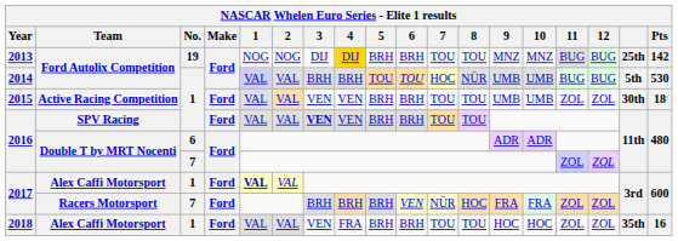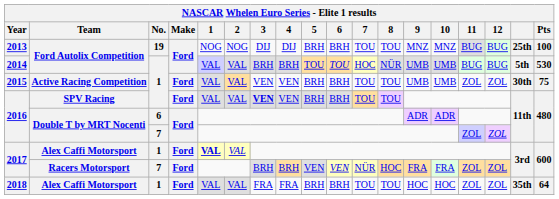 <table class="wikitable" style="text-align:center; font-size:75%">
 <tr>
 <th colspan=21><a href='#'>NASCAR</a> <a href='#'>Whelen Euro Series</a> - Elite 1 results</th>
 </tr>
 <tr>
 <th>Year</th>
 <th>Team</th>
 <th>No.</th>
 <th>Make</th>
 <th>1</th>
 <th>2</th>
 <th>3</th>
 <th>4</th>
 <th>5</th>
 <th>6</th>
 <th>7</th>
 <th>8</th>
 <th>9</th>
 <th>10</th>
 <th>11</th>
 <th>12</th>
 <th></th>
 <th>Pts</th>
 </tr>
 <tr>
 <th><a href='#'>2013</a></th>
 <th rowspan=2 nowrap><a href='#'>Ford Autolix Competition</a></th>
 <th>19</th>
 <th rowspan=2><a href='#'>Ford</a></th>
 <td><a href='#'>NOG</a></td>
 <td><a href='#'>NOG</a></td>
 <td><a href='#'>DIJ</a></td>
-<td style="background: gold;"><a href='#'>DIJ</a></td>
+<td><a href='#'>DIJ</a></td>
 <td><a href='#'>BRH</a></td>
 <td><a href='#'>BRH</a></td>
 <td><a href='#'>TOU</a></td>
 <td><a href='#'>TOU</a></td>
 <td><a href='#'>MNZ</a></td>
 <td><a href='#'>MNZ</a></td>
 <td style="background-color:#DFDFDF"><a href='#'>BUG</a><br></td>
 <td style="background-color:#DFFFDF"><a href='#'>BUG</a><br></td>
 <th>25th</th>
-<th>142</th>
+<th>100</th>
 </tr>
 <tr>
 <th><a href='#'>2014</a></th>
 <th rowspan=3>1</th>
 <td style="background-color:#CFCFFF"><a href='#'>VAL</a><br></td>
 <td style="background-color:#DFDFDF"><a href='#'>VAL</a><br></td>
 <td style="background-color:#DFDFDF"><a href='#'>BRH</a><br></td>
 <td style="background-color:#DFDFDF"><a href='#'>BRH</a><br></td>
 <td style="background-color:#FFDF9F"><a href='#'>TOU</a><br></td>
 <td style="background-color:#FFDF9F"><em><a href='#'>TOU</a></em><br></td>
 <td style="background-color:#FFFFBF"><a href='#'>HOC</a><br></td>
 <td style="background-color:#DFDFDF"><a href='#'>NÜR</a><br></td>
 <td style="background-color:#DFDFDF"><a href='#'>UMB</a><br></td>
 <td style="background-color:#DFDFDF"><a href='#'>UMB</a><br></td>
 <td style="background-color:#DFFFDF"><a href='#'>BUG</a><br></td>
 <td style="background-color:#DFFFDF"><a href='#'>BUG</a><br></td>
 <th>5th</th>
 <th>530</th>
 </tr>
 <tr>
 <th><a href='#'>2015</a></th>
 <th nowrap><a href='#'>Active Racing Competition</a></th>
 <th><a href='#'>Ford</a></th>
 <td style="background-color:#DFDFDF"><a href='#'>VAL</a><br></td>
 <td style="background-color:#FFDF9F"><a href='#'>VAL</a><br></td>
 <td><a href='#'>VEN</a></td>
 <td><a href='#'>VEN</a></td>
 <td><a href='#'>BRH</a></td>
 <td><a href='#'>BRH</a></td>
 <td><a href='#'>TOU</a></td>
 <td><a href='#'>TOU</a></td>
 <td><a href='#'>UMB</a></td>
 <td><a href='#'>UMB</a></td>
 <td><a href='#'>ZOL</a></td>
 <td><a href='#'>ZOL</a></td>
 <th>30th</th>
-<th>18</th>
+<th>75</th>
 </tr>
 <tr>
 <th rowspan=3><a href='#'>2016</a></th>
 <th><a href='#'>SPV Racing</a></th>
 <th><a href='#'>Ford</a></th>
 <td style="background-color:#DFDFDF"><a href='#'>VAL</a><br></td>
 <td style="background-color:#DFDFDF"><a href='#'>VAL</a><br></td>
 <td style="background-color:#DFDFDF"><strong><a href='#'>VEN</a></strong><br></td>
 <td style="background-color:#DFDFDF"><a href='#'>VEN</a><br></td>
 <td style="background-color:#DFDFDF"><a href='#'>BRH</a><br></td>
 <td style="background-color:#DFDFDF"><a href='#'>BRH</a><br></td>
 <td style="background-color:#FFDF9F"><a href='#'>TOU</a><br></td>
 <td style="background-color:#EFCFFF"><a href='#'>TOU</a><br></td>
 <td colspan=4></td>
 <th rowspan=3>11th</th>
 <th rowspan=3>480</th>
 </tr>
 <tr>
 <th rowspan=2><a href='#'>Double T by MRT Nocenti</a></th>
 <th>6</th>
 <th rowspan=2><a href='#'>Ford</a></th>
 <td colspan=8></td>
 <td style="background-color:#EFCFFF"><a href='#'>ADR</a><br></td>
 <td style="background-color:#EFCFFF"><a href='#'>ADR</a><br></td>
 <td colspan=2></td>
 </tr>
 <tr>
 <th>7</th>
 <td colspan=10></td>
 <td style="background-color:#CFCFFF"><a href='#'>ZOL</a><br></td>
 <td style="background-color:#EFCFFF"><em><a href='#'>ZOL</a></em><br></td>
 </tr>
 <tr>
 <th rowspan=2><a href='#'>2017</a></th>
 <th><a href='#'>Alex Caffi Motorsport</a></th>
 <th>1</th>
 <th><a href='#'>Ford</a></th>
 <td style="background-color:#FFFFBF"><strong><a href='#'>VAL</a></strong><br></td>
 <td style="background-color:#FFFFBF"><em><a href='#'>VAL</a></em><br></td>
 <td colspan=10></td>
 <th rowspan=2>3rd</th>
 <th rowspan=2>600</th>
 </tr>
 <tr>
 <th><a href='#'>Racers Motorsport</a></th>
 <th>7</th>
 <th><a href='#'>Ford</a></th>
 <td colspan=2></td>
 <td style="background-color:#DFDFDF"><a href='#'>BRH</a><br></td>
 <td style="background-color:#FFDF9F"><a href='#'>BRH</a><br></td>
-<td style="background-color:#DFDFDF"><a href='#'>BRH</a><br></td>
+<td style="background-color:#DFDFDF"><a href='#'>VEN</a><br></td>
 <td style="background-color:#FFFFBF"><em><a href='#'>VEN</a></em><br></td>
 <td style="background-color:#FFFFBF"><a href='#'>NÜR</a><br></td>
 <td style="background-color:#FFDF9F"><a href='#'>HOC</a><br></td>
 <td style="background-color:#FFDF9F"><a href='#'>FRA</a><br></td>
 <td style="background-color:#DFFFDF"><a href='#'>FRA</a><br></td>
 <td style="background-color:#FFDF9F"><a href='#'>ZOL</a><br></td>
 <td style="background-color:#FFDF9F"><a href='#'>ZOL</a><br></td>
 </tr>
 <tr>
 <th><a href='#'>2018</a></th>
 <th><a href='#'>Alex Caffi Motorsport</a></th>
 <th>1</th>
 <th><a href='#'>Ford</a></th>
 <td style="background-color:#DFDFDF"><a href='#'>VAL</a><br></td>
 <td style="background-color:#DFDFDF"><a href='#'>VAL</a><br></td>
-<td><a href='#'>VEN</a></td>
+<td><a href='#'>FRA</a></td>
 <td><a href='#'>FRA</a></td>
 <td><a href='#'>BRH</a></td>
 <td><a href='#'>BRH</a></td>
 <td><a href='#'>TOU</a></td>
 <td><a href='#'>TOU</a></td>
 <td><a href='#'>HOC</a></td>
 <td><a href='#'>HOC</a></td>
 <td><a href='#'>ZOL</a></td>
 <td><a href='#'>ZOL</a></td>
 <th>35th</th>
-<th>16</th>
+<th>64</th>
 </tr>
 </table>
